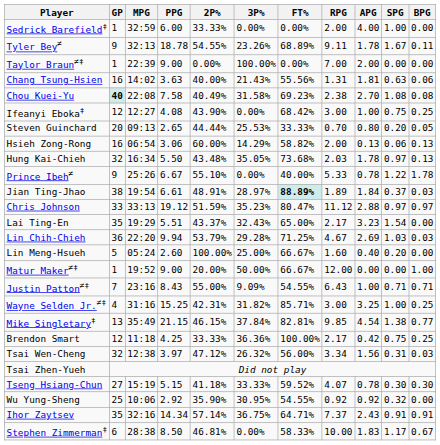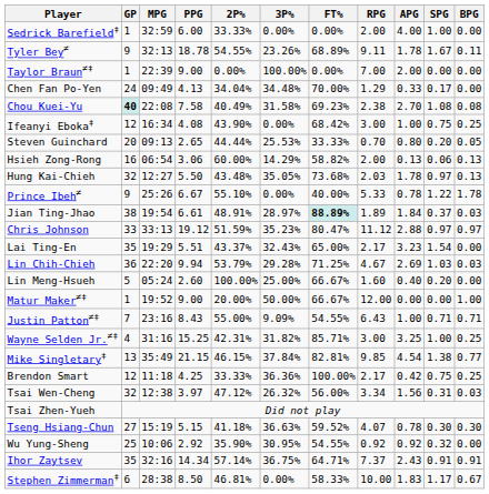 <table class="wikitable">
 <tr>
 <th>Player</th>
 <th>GP</th>
 <th>MPG</th>
 <th>PPG</th>
 <th>2P%</th>
 <th>3P%</th>
 <th>FT%</th>
 <th>RPG</th>
 <th>APG</th>
 <th>SPG</th>
 <th>BPG</th>
 </tr>
 <tr>
 <td><a href='#'>Sedrick Barefield</a><sup>‡</sup></td>
 <td>1</td>
 <td>32:59</td>
 <td>6.00</td>
 <td>33.33%</td>
 <td>0.00%</td>
 <td>0.00%</td>
 <td>2.00</td>
 <td>4.00</td>
 <td>1.00</td>
 <td>0.00</td>
 </tr>
 <tr>
 <td><a href='#'>Tyler Bey</a><sup>≠</sup></td>
 <td>9</td>
 <td>32:13</td>
 <td>18.78</td>
 <td>54.55%</td>
 <td>23.26%</td>
 <td>68.89%</td>
 <td>9.11</td>
 <td>1.78</td>
 <td>1.67</td>
 <td>0.11</td>
 </tr>
 <tr>
 <td><a href='#'>Taylor Braun</a><sup>≠‡</sup></td>
 <td>1</td>
 <td>22:39</td>
 <td>9.00</td>
 <td>0.00%</td>
 <td>100.00%</td>
 <td>0.00%</td>
 <td>7.00</td>
 <td>2.00</td>
 <td>0.00</td>
 <td>0.00</td>
 </tr>
 <tr>
-<td><a href='#'>Chang Tsung-Hsien</a></td>
-<td>16</td>
-<td>14:02</td>
-<td>3.63</td>
-<td>40.00%</td>
-<td>21.43%</td>
-<td>55.56%</td>
-<td>1.31</td>
-<td>1.81</td>
-<td>0.63</td>
-<td>0.06</td>
+<td>Chen Fan Po-Yen</td>
+<td>24</td>
+<td>09:49</td>
+<td>4.13</td>
+<td>34.04%</td>
+<td>34.48%</td>
+<td>70.00%</td>
+<td>1.29</td>
+<td>0.33</td>
+<td>0.17</td>
+<td>0.00</td>
 </tr>
 <tr>
 <td><a href='#'>Chou Kuei-Yu</a></td>
 <td style="background-color: #CFECEC"><strong>40</strong></td>
 <td>22:08</td>
 <td>7.58</td>
 <td>40.49%</td>
 <td>31.58%</td>
 <td>69.23%</td>
 <td>2.38</td>
 <td>2.70</td>
 <td>1.08</td>
 <td>0.08</td>
 </tr>
 <tr>
 <td>Ifeanyi Eboka<sup>‡</sup></td>
 <td>12</td>
-<td>12:27</td>
+<td>16:34</td>
 <td>4.08</td>
 <td>43.90%</td>
 <td>0.00%</td>
 <td>68.42%</td>
 <td>3.00</td>
 <td>1.00</td>
 <td>0.75</td>
 <td>0.25</td>
 </tr>
 <tr>
 <td>Steven Guinchard</td>
 <td>20</td>
 <td>09:13</td>
 <td>2.65</td>
 <td>44.44%</td>
 <td>25.53%</td>
 <td>33.33%</td>
 <td>0.70</td>
 <td>0.80</td>
 <td>0.20</td>
 <td>0.05</td>
 </tr>
 <tr>
 <td>Hsieh Zong-Rong</td>
 <td>16</td>
 <td>06:54</td>
 <td>3.06</td>
 <td>60.00%</td>
 <td>14.29%</td>
 <td>58.82%</td>
 <td>2.00</td>
 <td>0.13</td>
 <td>0.06</td>
 <td>0.13</td>
 </tr>
 <tr>
 <td>Hung Kai-Chieh</td>
 <td>32</td>
-<td>16:34</td>
+<td>12:27</td>
 <td>5.50</td>
 <td>43.48%</td>
 <td>35.05%</td>
 <td>73.68%</td>
 <td>2.03</td>
 <td>1.78</td>
 <td>0.97</td>
 <td>0.13</td>
 </tr>
 <tr>
 <td><a href='#'>Prince Ibeh</a><sup>≠</sup></td>
 <td>9</td>
 <td>25:26</td>
 <td>6.67</td>
 <td>55.10%</td>
 <td>0.00%</td>
 <td>40.00%</td>
 <td>5.33</td>
 <td>0.78</td>
 <td>1.22</td>
 <td>1.78</td>
 </tr>
 <tr>
 <td>Jian Ting-Jhao</td>
 <td>38</td>
 <td>19:54</td>
 <td>6.61</td>
 <td>48.91%</td>
 <td>28.97%</td>
 <td style="background-color: #CFECEC"><strong>88.89%</strong></td>
 <td>1.89</td>
 <td>1.84</td>
 <td>0.37</td>
 <td>0.03</td>
 </tr>
 <tr>
 <td><a href='#'>Chris Johnson</a></td>
 <td>33</td>
 <td>33:13</td>
 <td>19.12</td>
 <td>51.59%</td>
 <td>35.23%</td>
 <td>80.47%</td>
 <td>11.12</td>
 <td>2.88</td>
 <td>0.97</td>
 <td>0.97</td>
 </tr>
 <tr>
 <td>Lai Ting-En</td>
 <td>35</td>
 <td>19:29</td>
 <td>5.51</td>
 <td>43.37%</td>
 <td>32.43%</td>
 <td>65.00%</td>
 <td>2.17</td>
 <td>3.23</td>
 <td>1.54</td>
 <td>0.00</td>
 </tr>
 <tr>
 <td><a href='#'>Lin Chih-Chieh</a></td>
 <td>36</td>
 <td>22:20</td>
 <td>9.94</td>
 <td>53.79%</td>
 <td>29.28%</td>
 <td>71.25%</td>
 <td>4.67</td>
 <td>2.69</td>
 <td>1.03</td>
 <td>0.03</td>
 </tr>
 <tr>
 <td>Lin Meng-Hsueh</td>
 <td>5</td>
 <td>05:24</td>
 <td>2.60</td>
 <td>100.00%</td>
 <td>25.00%</td>
 <td>66.67%</td>
 <td>1.60</td>
 <td>0.40</td>
 <td>0.20</td>
 <td>0.00</td>
 </tr>
 <tr>
 <td><a href='#'>Matur Maker</a><sup>≠‡</sup></td>
 <td>1</td>
 <td>19:52</td>
 <td>9.00</td>
 <td>20.00%</td>
 <td>50.00%</td>
 <td>66.67%</td>
 <td>12.00</td>
 <td>0.00</td>
 <td>0.00</td>
 <td>1.00</td>
 </tr>
 <tr>
 <td><a href='#'>Justin Patton</a><sup>≠‡</sup></td>
 <td>7</td>
 <td>23:16</td>
 <td>8.43</td>
 <td>55.00%</td>
 <td>9.09%</td>
 <td>54.55%</td>
 <td>6.43</td>
 <td>1.00</td>
 <td>0.71</td>
 <td>0.71</td>
 </tr>
 <tr>
 <td><a href='#'>Wayne Selden Jr.</a><sup>≠‡</sup></td>
 <td>4</td>
 <td>31:16</td>
 <td>15.25</td>
 <td>42.31%</td>
 <td>31.82%</td>
 <td>85.71%</td>
 <td>3.00</td>
 <td>3.25</td>
 <td>1.00</td>
 <td>0.25</td>
 </tr>
 <tr>
 <td><a href='#'>Mike Singletary</a><sup>‡</sup></td>
 <td>13</td>
 <td>35:49</td>
 <td>21.15</td>
 <td>46.15%</td>
 <td>37.84%</td>
 <td>82.81%</td>
 <td>9.85</td>
 <td>4.54</td>
 <td>1.38</td>
 <td>0.77</td>
 </tr>
 <tr>
 <td>Brendon Smart</td>
 <td>12</td>
 <td>11:18</td>
 <td>4.25</td>
 <td>33.33%</td>
 <td>36.36%</td>
 <td>100.00%</td>
 <td>2.17</td>
 <td>0.42</td>
 <td>0.75</td>
 <td>0.25</td>
 </tr>
 <tr>
 <td>Tsai Wen-Cheng</td>
 <td>32</td>
 <td>12:38</td>
 <td>3.97</td>
 <td>47.12%</td>
 <td>26.32%</td>
 <td>56.00%</td>
 <td>3.34</td>
 <td>1.56</td>
 <td>0.31</td>
 <td>0.03</td>
 </tr>
 <tr>
 <td>Tsai Zhen-Yueh</td>
 <td colspan=10 align=center><em>Did not play</em></td>
 </tr>
 <tr>
 <td><a href='#'>Tseng Hsiang-Chun</a></td>
 <td>27</td>
 <td>15:19</td>
 <td>5.15</td>
 <td>41.18%</td>
-<td>33.33%</td>
+<td>36.63%</td>
 <td>59.52%</td>
 <td>4.07</td>
 <td>0.78</td>
 <td>0.30</td>
 <td>0.30</td>
 </tr>
 <tr>
 <td>Wu Yung-Sheng</td>
 <td>25</td>
 <td>10:06</td>
 <td>2.92</td>
 <td>35.90%</td>
 <td>30.95%</td>
 <td>54.55%</td>
 <td>0.92</td>
 <td>0.92</td>
 <td>0.32</td>
 <td>0.00</td>
 </tr>
 <tr>
 <td><a href='#'>Ihor Zaytsev</a></td>
 <td>35</td>
 <td>32:16</td>
 <td>14.34</td>
 <td>57.14%</td>
 <td>36.75%</td>
 <td>64.71%</td>
 <td>7.37</td>
 <td>2.43</td>
 <td>0.91</td>
 <td>0.91</td>
 </tr>
 <tr>
 <td><a href='#'>Stephen Zimmerman</a><sup>‡</sup></td>
 <td>6</td>
 <td>28:38</td>
 <td>8.50</td>
 <td>46.81%</td>
 <td>0.00%</td>
 <td>58.33%</td>
 <td>10.00</td>
 <td>1.83</td>
 <td>1.17</td>
 <td>0.67</td>
 </tr>
 </table>
